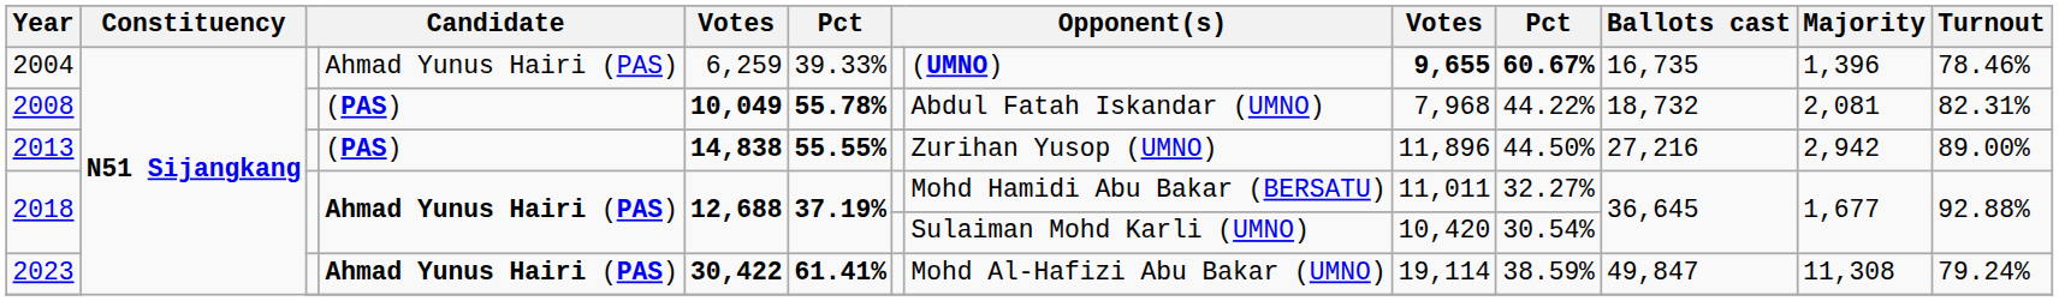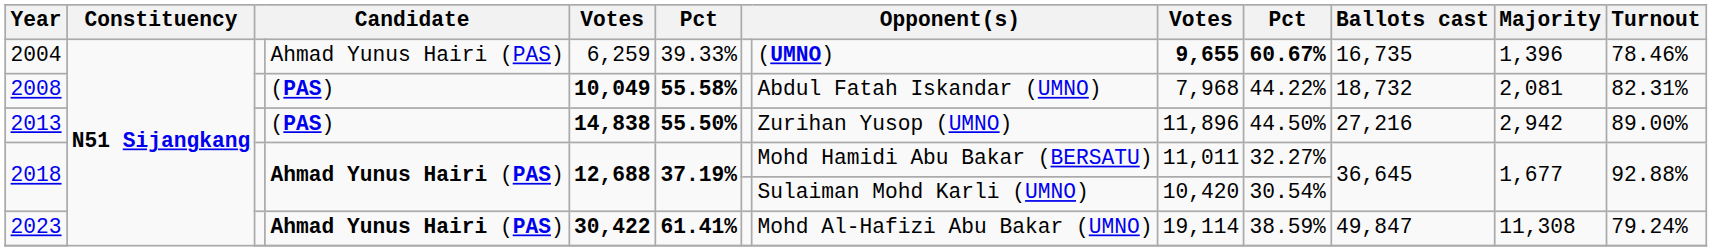 <table class="wikitable" style="margin:0.5em ; font-size:95%">
 <tr>
 <th>Year</th>
 <th>Constituency</th>
 <th colspan=2>Candidate</th>
 <th>Votes</th>
 <th>Pct</th>
 <th colspan=2>Opponent(s)</th>
 <th>Votes</th>
 <th>Pct</th>
 <th>Ballots cast</th>
 <th>Majority</th>
 <th>Turnout</th>
 </tr>
 <tr>
 <td>2004</td>
 <td rowspan=7><strong>N51 <a href='#'>Sijangkang</a></strong></td>
 <td></td>
 <td>Ahmad Yunus Hairi (<a href='#'>PAS</a>)</td>
 <td align="right">6,259</td>
 <td>39.33%</td>
 <td></td>
 <td> (<a href='#'><strong>UMNO</strong></a>)</td>
 <td align="right"><strong>9,655</strong></td>
 <td><strong>60.67%</strong></td>
 <td>16,735</td>
 <td>1,396</td>
 <td>78.46%</td>
 </tr>
 <tr>
 <td><a href='#'>2008</a></td>
 <td></td>
 <td> (<a href='#'><strong>PAS</strong></a>)</td>
 <td align="right"><strong>10,049</strong></td>
-<td><strong>55.78%</strong></td>
+<td><strong>55.58%</strong></td>
 <td></td>
 <td>Abdul Fatah Iskandar (<a href='#'>UMNO</a>)</td>
 <td align="right">7,968</td>
 <td>44.22%</td>
 <td>18,732</td>
 <td>2,081</td>
 <td>82.31%</td>
 </tr>
 <tr>
 <td><a href='#'>2013</a></td>
 <td></td>
 <td> (<a href='#'><strong>PAS</strong></a>)</td>
 <td align="right"><strong>14,838</strong></td>
-<td><strong>55.55%</strong></td>
+<td><strong>55.50%</strong></td>
 <td></td>
 <td>Zurihan Yusop (<a href='#'>UMNO</a>)</td>
 <td align="right">11,896</td>
 <td>44.50%</td>
 <td>27,216</td>
 <td>2,942</td>
 <td>89.00%</td>
 </tr>
 <tr>
 <td rowspan=2><a href='#'>2018</a></td>
 <td rowspan=2 ></td>
 <td rowspan=2><strong>Ahmad Yunus Hairi</strong> (<a href='#'><strong>PAS</strong></a>)</td>
 <td rowspan=2 align="right"><strong>12,688</strong></td>
 <td rowspan=2><strong>37.19%</strong></td>
 <td></td>
 <td>Mohd Hamidi Abu Bakar (<a href='#'>BERSATU</a>)</td>
 <td align="right">11,011</td>
 <td>32.27%</td>
 <td rowspan=2>36,645</td>
 <td rowspan=2>1,677</td>
 <td rowspan=2>92.88%</td>
 </tr>
 <tr>
 <td></td>
 <td>Sulaiman Mohd Karli (<a href='#'>UMNO</a>)</td>
 <td align="right">10,420</td>
 <td>30.54%</td>
 </tr>
 <tr>
 <td><a href='#'>2023</a></td>
 <td bgcolor=></td>
 <td><strong>Ahmad Yunus Hairi</strong> (<a href='#'><strong>PAS</strong></a>)</td>
 <td align=right><strong>30,422</strong></td>
 <td><strong>61.41%</strong></td>
 <td></td>
 <td>Mohd Al-Hafizi Abu Bakar (<a href='#'>UMNO</a>)</td>
 <td align=right>19,114</td>
 <td>38.59%</td>
 <td>49,847</td>
 <td>11,308</td>
 <td>79.24%</td>
 </tr>
 <tr>
 </tr>
 </table>
